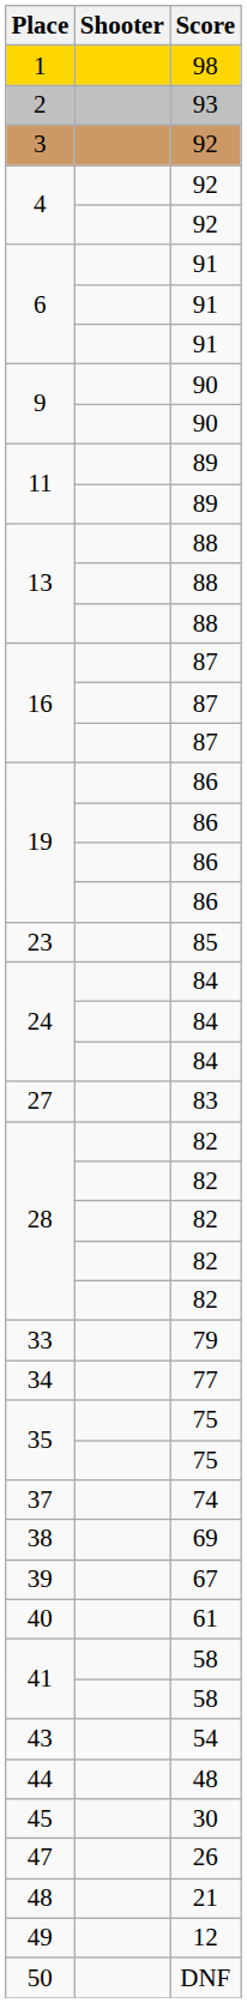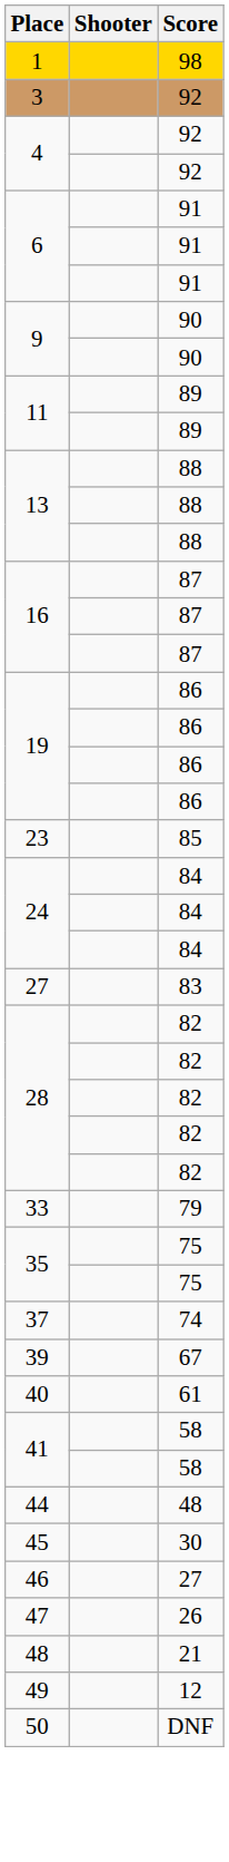 <table class=wikitable>
 <tr>
 <th>Place</th>
 <th>Shooter</th>
 <th>Score</th>
 </tr>
 <tr bgcolor=gold>
 <td align=center>1</td>
 <td></td>
 <td align=center>98</td>
-</tr>
-<tr bgcolor=silver>
-<td align=center>2</td>
-<td></td>
-<td align=center>93</td>
 </tr>
 <tr bgcolor=cc9966>
 <td align=center>3</td>
 <td></td>
 <td align=center>92</td>
 </tr>
 <tr>
 <td align=center rowspan=2>4</td>
 <td></td>
 <td align=center>92</td>
 </tr>
 <tr>
 <td></td>
 <td align=center>92</td>
 </tr>
 <tr>
 <td align=center rowspan=3>6</td>
 <td></td>
 <td align=center>91</td>
 </tr>
 <tr>
 <td></td>
 <td align=center>91</td>
 </tr>
 <tr>
 <td></td>
 <td align=center>91</td>
 </tr>
 <tr>
 <td align=center rowspan=2>9</td>
 <td></td>
 <td align=center>90</td>
 </tr>
 <tr>
 <td></td>
 <td align=center>90</td>
 </tr>
 <tr>
 <td align=center rowspan=2>11</td>
 <td></td>
 <td align=center>89</td>
 </tr>
 <tr>
 <td></td>
 <td align=center>89</td>
 </tr>
 <tr>
 <td align=center rowspan=3>13</td>
 <td></td>
 <td align=center>88</td>
 </tr>
 <tr>
 <td></td>
 <td align=center>88</td>
 </tr>
 <tr>
 <td></td>
 <td align=center>88</td>
 </tr>
 <tr>
 <td align=center rowspan=3>16</td>
 <td></td>
 <td align=center>87</td>
 </tr>
 <tr>
 <td></td>
 <td align=center>87</td>
 </tr>
 <tr>
 <td></td>
 <td align=center>87</td>
 </tr>
 <tr>
 <td align=center rowspan=4>19</td>
 <td></td>
 <td align=center>86</td>
 </tr>
 <tr>
 <td></td>
 <td align=center>86</td>
 </tr>
 <tr>
 <td></td>
 <td align=center>86</td>
 </tr>
 <tr>
 <td></td>
 <td align=center>86</td>
 </tr>
 <tr>
 <td align=center>23</td>
 <td></td>
 <td align=center>85</td>
 </tr>
 <tr>
 <td align=center rowspan=3>24</td>
 <td></td>
 <td align=center>84</td>
 </tr>
 <tr>
 <td></td>
 <td align=center>84</td>
 </tr>
 <tr>
 <td></td>
 <td align=center>84</td>
 </tr>
 <tr>
 <td align=center>27</td>
 <td></td>
 <td align=center>83</td>
 </tr>
 <tr>
 <td align=center rowspan=5>28</td>
 <td></td>
 <td align=center>82</td>
 </tr>
 <tr>
 <td></td>
 <td align=center>82</td>
 </tr>
 <tr>
 <td></td>
 <td align=center>82</td>
 </tr>
 <tr>
 <td></td>
 <td align=center>82</td>
 </tr>
 <tr>
 <td></td>
 <td align=center>82</td>
 </tr>
 <tr>
 <td align=center>33</td>
 <td></td>
 <td align=center>79</td>
 </tr>
 <tr>
-<td align=center>34</td>
-<td></td>
-<td align=center>77</td>
-</tr>
-<tr>
 <td align=center rowspan=2>35</td>
 <td></td>
 <td align=center>75</td>
 </tr>
 <tr>
 <td></td>
 <td align=center>75</td>
 </tr>
 <tr>
 <td align=center>37</td>
 <td></td>
 <td align=center>74</td>
-</tr>
-<tr>
-<td align=center>38</td>
-<td></td>
-<td align=center>69</td>
 </tr>
 <tr>
 <td align=center>39</td>
 <td></td>
 <td align=center>67</td>
 </tr>
 <tr>
 <td align=center>40</td>
 <td></td>
 <td align=center>61</td>
 </tr>
 <tr>
 <td align=center rowspan=2>41</td>
 <td></td>
 <td align=center>58</td>
 </tr>
 <tr>
 <td></td>
 <td align=center>58</td>
 </tr>
 <tr>
-<td align=center>43</td>
-<td></td>
-<td align=center>54</td>
-</tr>
-<tr>
 <td align=center>44</td>
 <td></td>
 <td align=center>48</td>
 </tr>
 <tr>
 <td align=center>45</td>
 <td></td>
 <td align=center>30</td>
+</tr>
+<tr>
+<td align=center>46</td>
+<td></td>
+<td align=center>27</td>
 </tr>
 <tr>
 <td align=center>47</td>
 <td></td>
 <td align=center>26</td>
 </tr>
 <tr>
 <td align=center>48</td>
 <td></td>
 <td align=center>21</td>
 </tr>
 <tr>
 <td align=center>49</td>
 <td></td>
 <td align=center>12</td>
 </tr>
 <tr>
 <td align=center>50</td>
 <td></td>
 <td align=center>DNF</td>
 </tr>
 </table>
